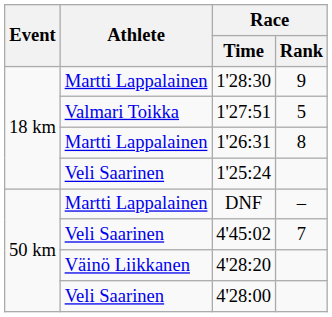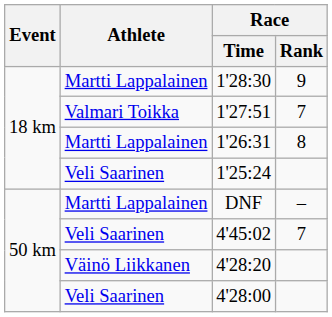 <table class="wikitable" border="1" style="font-size:90%">
 <tr>
 <th rowspan=2>Event</th>
 <th rowspan=2>Athlete</th>
 <th colspan=2>Race</th>
 </tr>
 <tr>
 <th>Time</th>
 <th>Rank</th>
 </tr>
 <tr>
 <td rowspan=4>18 km</td>
 <td><a href='#'>Martti Lappalainen</a></td>
 <td align=center>1'28:30</td>
 <td align=center>9</td>
 </tr>
 <tr>
 <td><a href='#'>Valmari Toikka</a></td>
 <td align=center>1'27:51</td>
-<td align=center>5</td>
+<td align=center>7</td>
 </tr>
 <tr>
 <td><a href='#'>Martti Lappalainen</a></td>
 <td align=center>1'26:31</td>
 <td align=center>8</td>
 </tr>
 <tr>
 <td><a href='#'>Veli Saarinen</a></td>
 <td align=center>1'25:24</td>
 <td align=center></td>
 </tr>
 <tr>
 <td rowspan=4>50 km</td>
 <td><a href='#'>Martti Lappalainen</a></td>
 <td align=center>DNF</td>
 <td align=center>–</td>
 </tr>
 <tr>
 <td><a href='#'>Veli Saarinen</a></td>
 <td align=center>4'45:02</td>
 <td align=center>7</td>
 </tr>
 <tr>
 <td><a href='#'>Väinö Liikkanen</a></td>
 <td align=center>4'28:20</td>
 <td align=center></td>
 </tr>
 <tr>
 <td><a href='#'>Veli Saarinen</a></td>
 <td align=center>4'28:00</td>
 <td align=center></td>
 </tr>
 </table>
